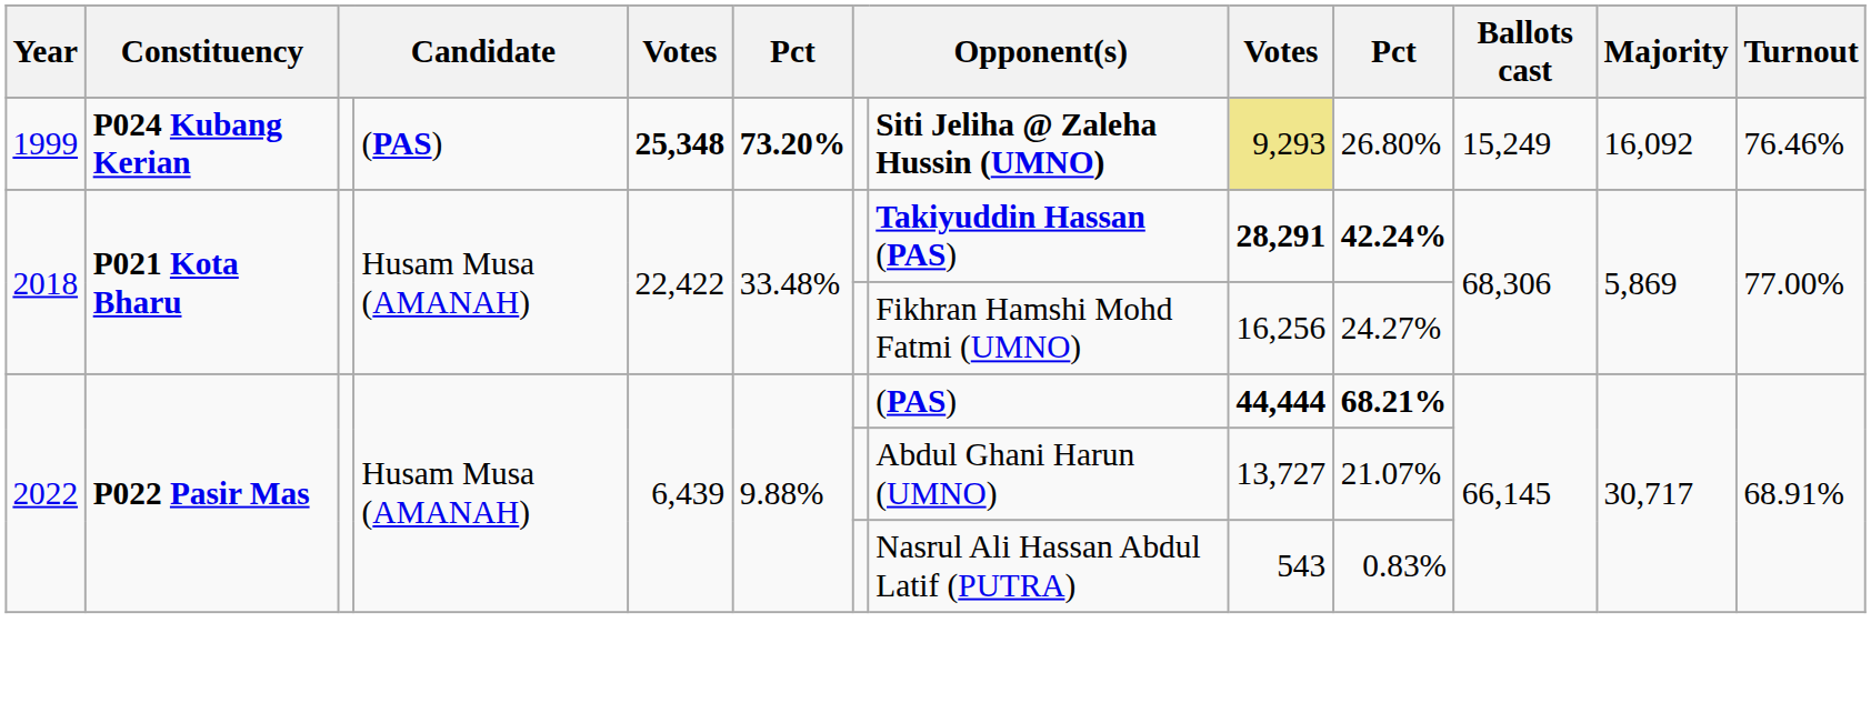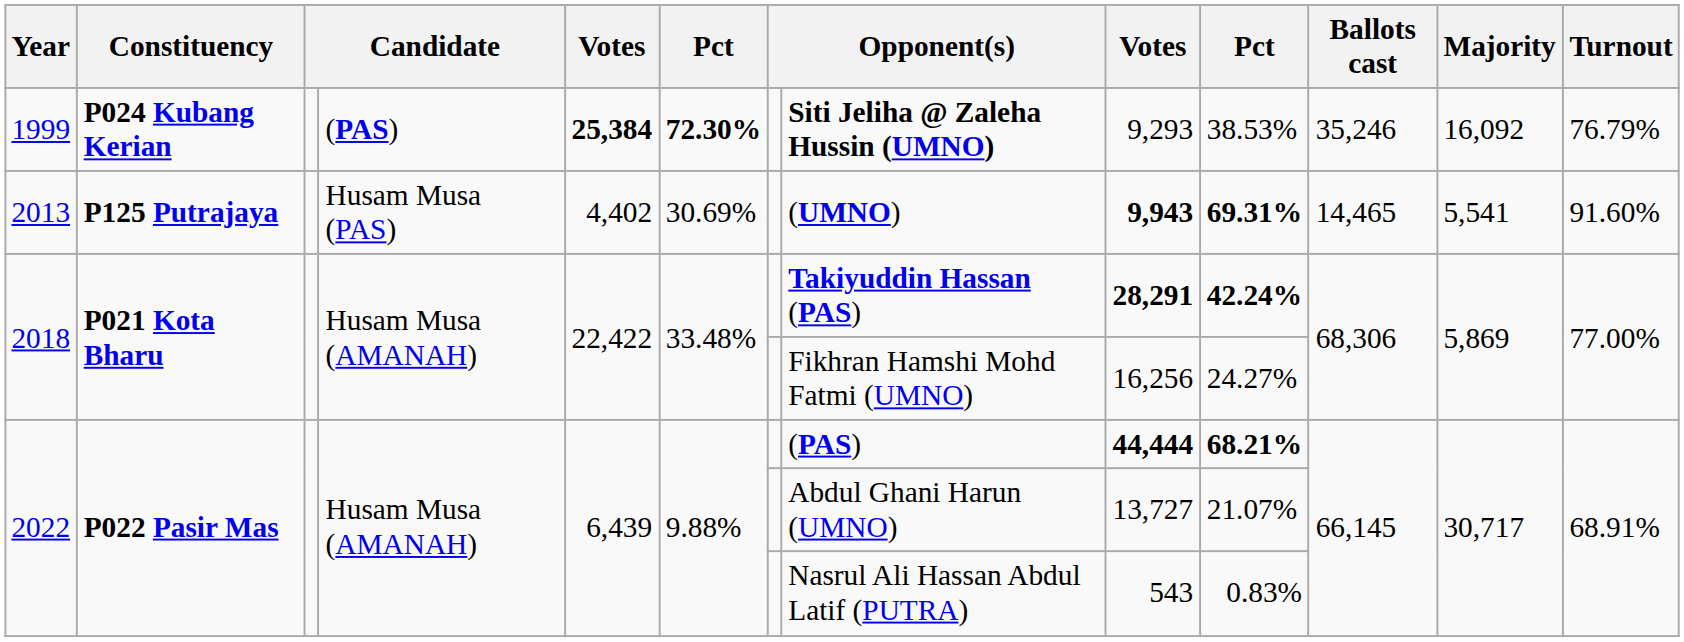 <table class="wikitable" style="margin:0.5em ; font-size:95%">
 <tr>
 <th>Year</th>
 <th>Constituency</th>
 <th colspan=2>Candidate</th>
 <th>Votes</th>
 <th>Pct</th>
 <th colspan=2>Opponent(s)</th>
 <th>Votes</th>
 <th>Pct</th>
 <th>Ballots cast</th>
 <th>Majority</th>
 <th>Turnout</th>
 </tr>
 <tr>
 <td><a href='#'>1999</a></td>
 <td><strong>P024 <a href='#'>Kubang Kerian</a></strong></td>
 <td></td>
 <td> (<a href='#'><strong>PAS</strong></a>)</td>
-<td align="right"><strong>25,348</strong></td>
-<td><strong>73.20%</strong></td>
+<td align="right"><strong>25,384</strong></td>
+<td><strong>72.30%</strong></td>
 <td></td>
 <td><strong>Siti Jeliha @ Zaleha Hussin (<a href='#'>UMNO</a>)</strong></td>
-<td align="right" style="background: khaki;">9,293</td>
-<td>26.80%</td>
-<td>15,249</td>
+<td align="right">9,293</td>
+<td>38.53%</td>
+<td>35,246</td>
 <td>16,092</td>
-<td>76.46%</td>
+<td>76.79%</td>
+</tr>
+<tr>
+<td><a href='#'>2013</a></td>
+<td><strong>P125 <a href='#'>Putrajaya</a></strong></td>
+<td></td>
+<td>Husam Musa (<a href='#'>PAS</a>)</td>
+<td align="right">4,402</td>
+<td>30.69%</td>
+<td></td>
+<td> (<a href='#'><strong>UMNO</strong></a>)</td>
+<td align="right"><strong>9,943</strong></td>
+<td><strong>69.31%</strong></td>
+<td>14,465</td>
+<td>5,541</td>
+<td>91.60%</td>
 </tr>
 <tr>
 <td rowspan=2><a href='#'>2018</a></td>
 <td rowspan=2><strong>P021 <a href='#'>Kota Bharu</a></strong></td>
 <td rowspan=2 ></td>
 <td rowspan=2>Husam Musa (<a href='#'>AMANAH</a>)</td>
 <td rowspan=2 align="right">22,422</td>
 <td rowspan=2>33.48%</td>
 <td></td>
 <td><strong><a href='#'>Takiyuddin Hassan</a></strong> (<a href='#'><strong>PAS</strong></a>)</td>
 <td align="right"><strong>28,291</strong></td>
 <td><strong>42.24%</strong></td>
 <td rowspan=2>68,306</td>
 <td rowspan=2>5,869</td>
 <td rowspan=2>77.00%</td>
 </tr>
 <tr>
 <td></td>
 <td>Fikhran Hamshi Mohd Fatmi (<a href='#'>UMNO</a>)</td>
 <td align="right">16,256</td>
 <td>24.27%</td>
 </tr>
 <tr>
 <td rowspan=3><a href='#'>2022</a></td>
 <td rowspan=3><strong>P022 <a href='#'>Pasir Mas</a></strong></td>
 <td rowspan=3 ></td>
 <td rowspan=3>Husam Musa (<a href='#'>AMANAH</a>)</td>
 <td rowspan=3 align="right">6,439</td>
 <td rowspan=3>9.88%</td>
 <td></td>
 <td> (<a href='#'><strong>PAS</strong></a>)</td>
 <td align="right"><strong>44,444</strong></td>
 <td><strong>68.21%</strong></td>
 <td rowspan=3>66,145</td>
 <td rowspan=3>30,717</td>
 <td rowspan=3>68.91%</td>
 </tr>
 <tr>
 <td></td>
 <td>Abdul Ghani Harun (<a href='#'>UMNO</a>)</td>
 <td align="right">13,727</td>
 <td>21.07%</td>
 </tr>
 <tr>
 <td></td>
 <td>Nasrul Ali Hassan Abdul Latif (<a href='#'>PUTRA</a>)</td>
 <td align="right">543</td>
 <td align="right">0.83%</td>
 </tr>
 </table>
